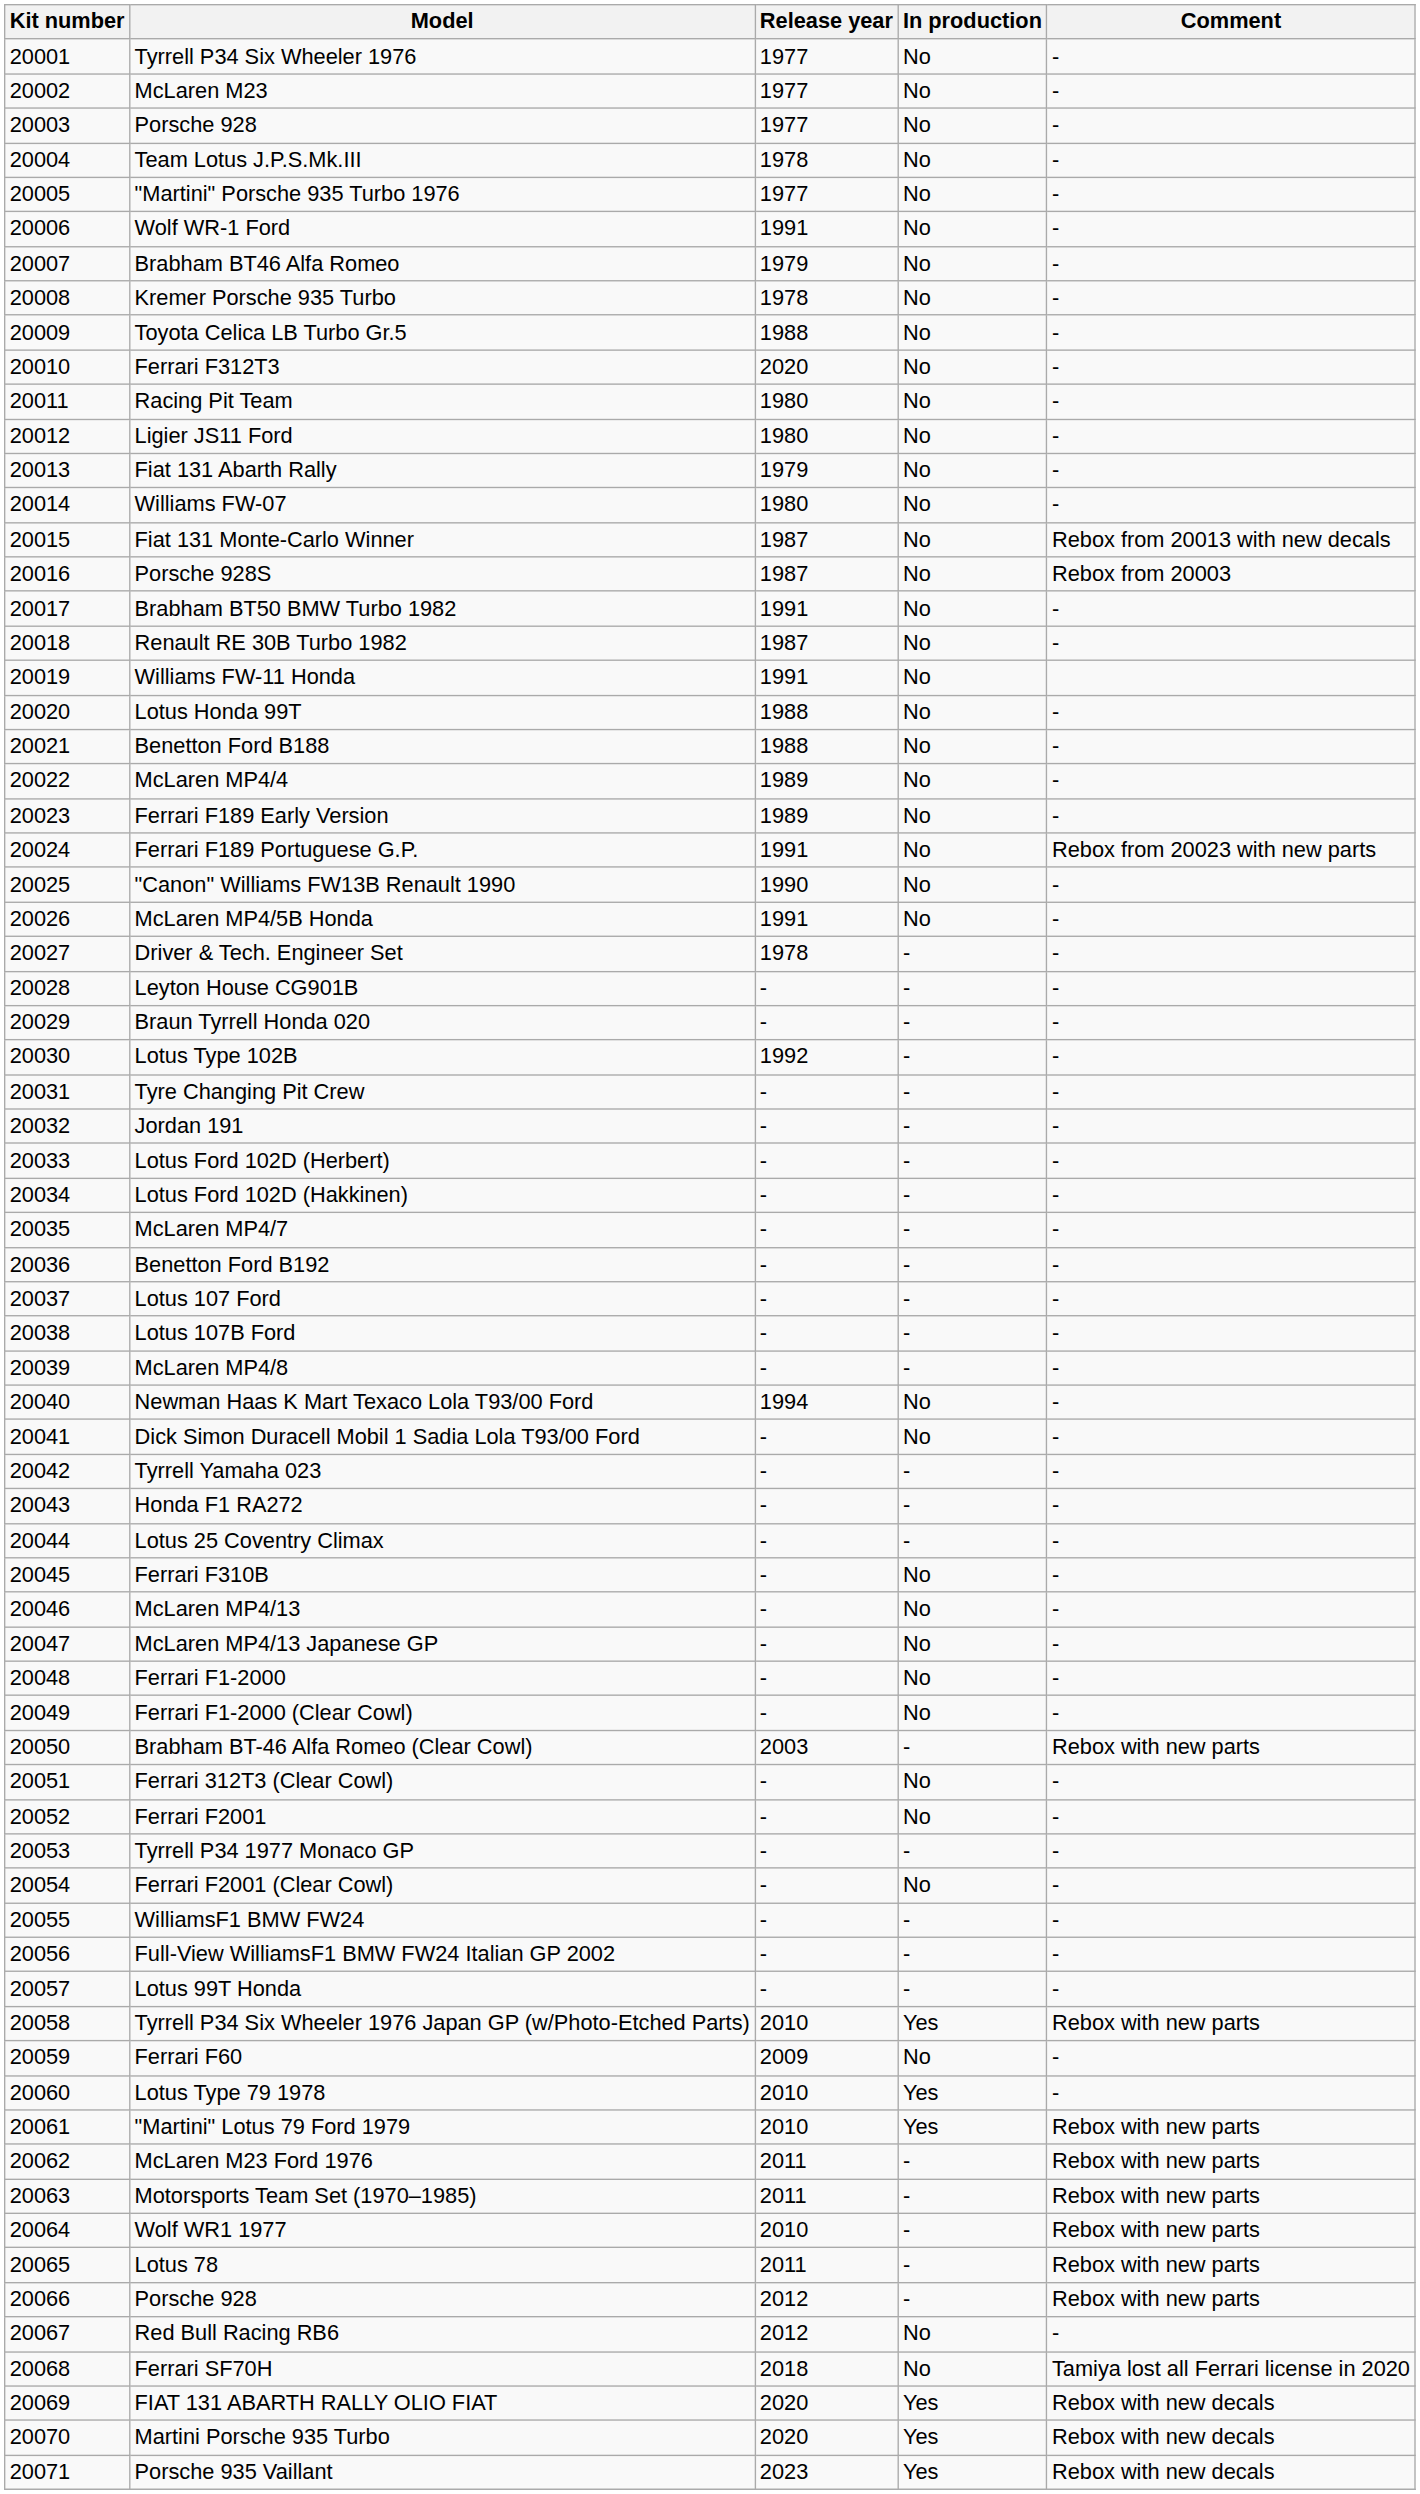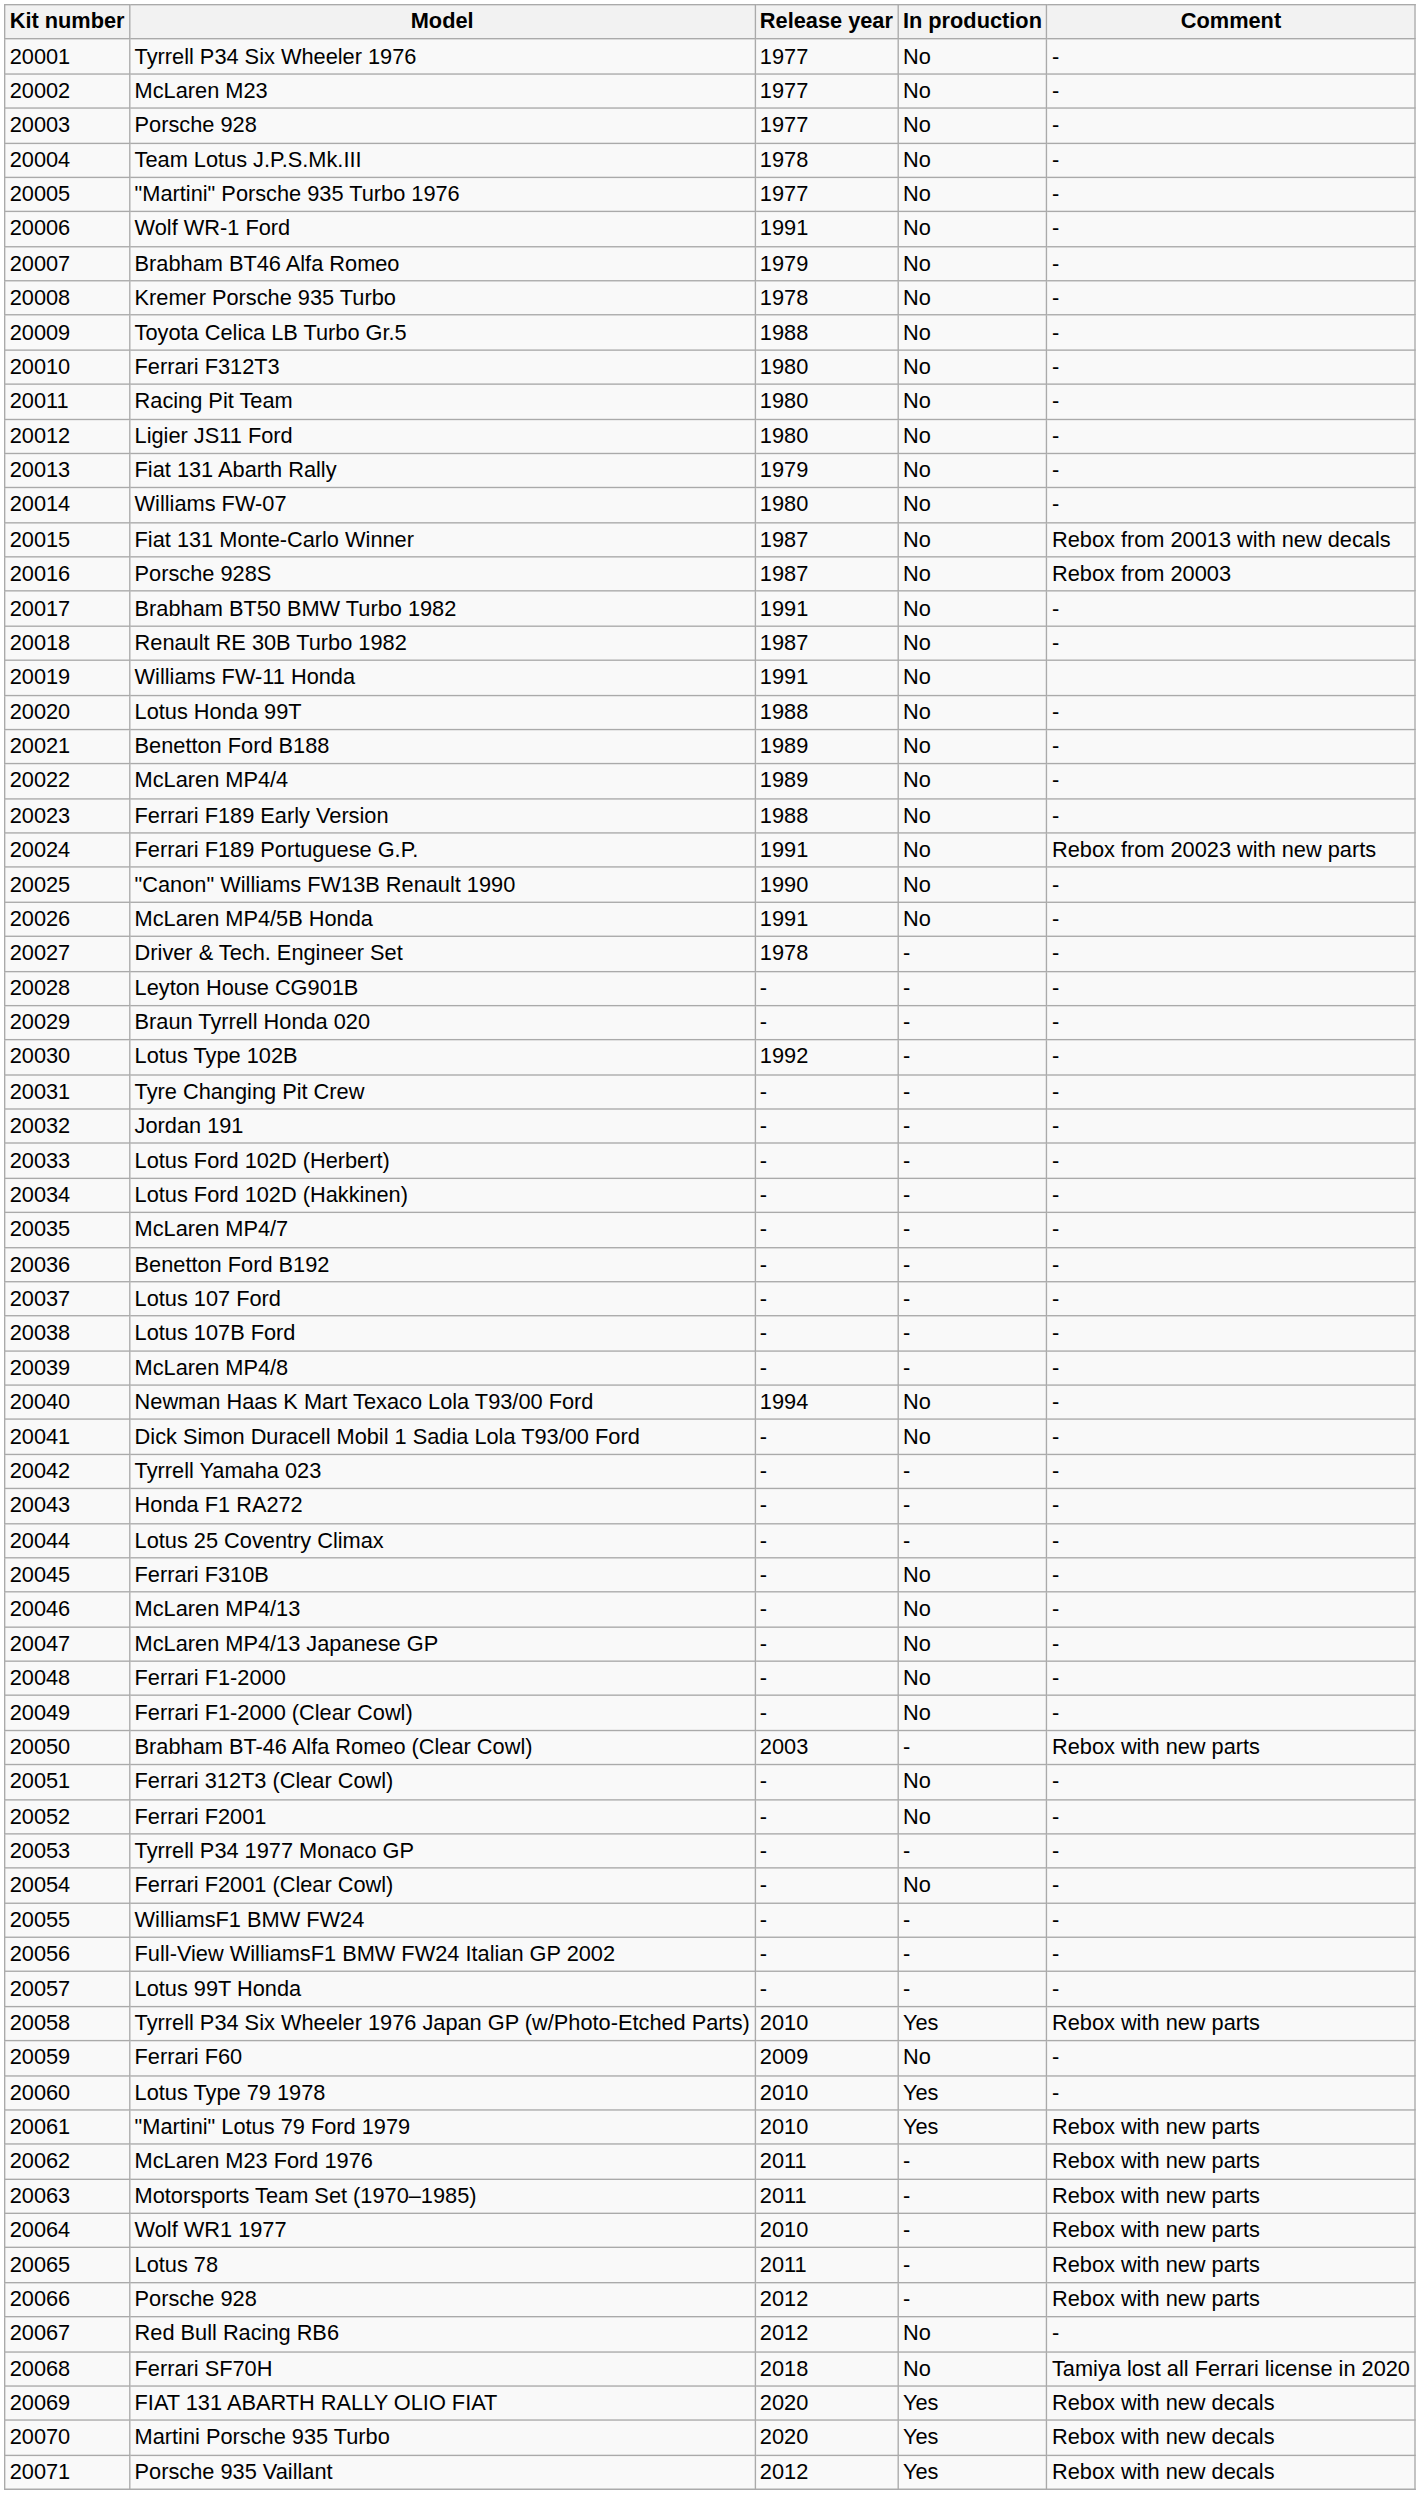 <table class="wikitable">
 <tr>
 <th>Kit number</th>
 <th>Model</th>
 <th>Release year</th>
 <th>In production</th>
 <th>Comment</th>
 </tr>
 <tr>
 <td>20001</td>
 <td>Tyrrell P34 Six Wheeler 1976</td>
 <td>1977</td>
 <td>No</td>
 <td>-</td>
 </tr>
 <tr>
 <td>20002</td>
 <td>McLaren M23</td>
 <td>1977</td>
 <td>No</td>
 <td>-</td>
 </tr>
 <tr>
 <td>20003</td>
 <td>Porsche 928</td>
 <td>1977</td>
 <td>No</td>
 <td>-</td>
 </tr>
 <tr>
 <td>20004</td>
 <td>Team Lotus J.P.S.Mk.III</td>
 <td>1978</td>
 <td>No</td>
 <td>-</td>
 </tr>
 <tr>
 <td>20005</td>
 <td>"Martini" Porsche 935 Turbo 1976</td>
 <td>1977</td>
 <td>No</td>
 <td>-</td>
 </tr>
 <tr>
 <td>20006</td>
 <td>Wolf WR-1 Ford</td>
 <td>1991</td>
 <td>No</td>
 <td>-</td>
 </tr>
 <tr>
 <td>20007</td>
 <td>Brabham BT46 Alfa Romeo</td>
 <td>1979</td>
 <td>No</td>
 <td>-</td>
 </tr>
 <tr>
 <td>20008</td>
 <td>Kremer Porsche 935 Turbo</td>
 <td>1978</td>
 <td>No</td>
 <td>-</td>
 </tr>
 <tr>
 <td>20009</td>
 <td>Toyota Celica LB Turbo Gr.5</td>
 <td>1988</td>
 <td>No</td>
 <td>-</td>
 </tr>
 <tr>
 <td>20010</td>
 <td>Ferrari F312T3</td>
-<td>2020</td>
+<td>1980</td>
 <td>No</td>
 <td>-</td>
 </tr>
 <tr>
 <td>20011</td>
 <td>Racing Pit Team</td>
 <td>1980</td>
 <td>No</td>
 <td>-</td>
 </tr>
 <tr>
 <td>20012</td>
 <td>Ligier JS11 Ford</td>
 <td>1980</td>
 <td>No</td>
 <td>-</td>
 </tr>
 <tr>
 <td>20013</td>
 <td>Fiat 131 Abarth Rally</td>
 <td>1979</td>
 <td>No</td>
 <td>-</td>
 </tr>
 <tr>
 <td>20014</td>
 <td>Williams FW-07</td>
 <td>1980</td>
 <td>No</td>
 <td>-</td>
 </tr>
 <tr>
 <td>20015</td>
 <td>Fiat 131 Monte-Carlo Winner</td>
 <td>1987</td>
 <td>No</td>
 <td>Rebox from 20013 with new decals</td>
 </tr>
 <tr>
 <td>20016</td>
 <td>Porsche 928S</td>
 <td>1987</td>
 <td>No</td>
 <td>Rebox from 20003</td>
 </tr>
 <tr>
 <td>20017</td>
 <td>Brabham BT50 BMW Turbo 1982</td>
 <td>1991</td>
 <td>No</td>
 <td>-</td>
 </tr>
 <tr>
 <td>20018</td>
 <td>Renault RE 30B Turbo 1982</td>
 <td>1987</td>
 <td>No</td>
 <td>-</td>
 </tr>
 <tr>
 <td>20019</td>
 <td>Williams FW-11 Honda</td>
 <td>1991</td>
 <td>No</td>
 <td></td>
 </tr>
 <tr>
 <td>20020</td>
 <td>Lotus Honda 99T</td>
 <td>1988</td>
 <td>No</td>
 <td>-</td>
 </tr>
 <tr>
 <td>20021</td>
 <td>Benetton Ford B188</td>
-<td>1988</td>
+<td>1989</td>
 <td>No</td>
 <td>-</td>
 </tr>
 <tr>
 <td>20022</td>
 <td>McLaren MP4/4</td>
 <td>1989</td>
 <td>No</td>
 <td>-</td>
 </tr>
 <tr>
 <td>20023</td>
 <td>Ferrari F189 Early Version</td>
-<td>1989</td>
+<td>1988</td>
 <td>No</td>
 <td>-</td>
 </tr>
 <tr>
 <td>20024</td>
 <td>Ferrari F189 Portuguese G.P.</td>
 <td>1991</td>
 <td>No</td>
 <td>Rebox from 20023 with new parts</td>
 </tr>
 <tr>
 <td>20025</td>
 <td>"Canon" Williams FW13B Renault 1990</td>
 <td>1990</td>
 <td>No</td>
 <td>-</td>
 </tr>
 <tr>
 <td>20026</td>
 <td>McLaren MP4/5B Honda</td>
 <td>1991</td>
 <td>No</td>
 <td>-</td>
 </tr>
 <tr>
 <td>20027</td>
 <td>Driver & Tech. Engineer Set</td>
 <td>1978</td>
 <td>-</td>
 <td>-</td>
 </tr>
 <tr>
 <td>20028</td>
 <td>Leyton House CG901B</td>
 <td>-</td>
 <td>-</td>
 <td>-</td>
 </tr>
 <tr>
 <td>20029</td>
 <td>Braun Tyrrell Honda 020</td>
 <td>-</td>
 <td>-</td>
 <td>-</td>
 </tr>
 <tr>
 <td>20030</td>
 <td>Lotus Type 102B</td>
 <td>1992</td>
 <td>-</td>
 <td>-</td>
 </tr>
 <tr>
 <td>20031</td>
 <td>Tyre Changing Pit Crew</td>
 <td>-</td>
 <td>-</td>
 <td>-</td>
 </tr>
 <tr>
 <td>20032</td>
 <td>Jordan 191</td>
 <td>-</td>
 <td>-</td>
 <td>-</td>
 </tr>
 <tr>
 <td>20033</td>
 <td>Lotus Ford 102D (Herbert)</td>
 <td>-</td>
 <td>-</td>
 <td>-</td>
 </tr>
 <tr>
 <td>20034</td>
 <td>Lotus Ford 102D (Hakkinen)</td>
 <td>-</td>
 <td>-</td>
 <td>-</td>
 </tr>
 <tr>
 <td>20035</td>
 <td>McLaren MP4/7</td>
 <td>-</td>
 <td>-</td>
 <td>-</td>
 </tr>
 <tr>
 <td>20036</td>
 <td>Benetton Ford B192</td>
 <td>-</td>
 <td>-</td>
 <td>-</td>
 </tr>
 <tr>
 <td>20037</td>
 <td>Lotus 107 Ford</td>
 <td>-</td>
 <td>-</td>
 <td>-</td>
 </tr>
 <tr>
 <td>20038</td>
 <td>Lotus 107B Ford</td>
 <td>-</td>
 <td>-</td>
 <td>-</td>
 </tr>
 <tr>
 <td>20039</td>
 <td>McLaren MP4/8</td>
 <td>-</td>
 <td>-</td>
 <td>-</td>
 </tr>
 <tr>
 <td>20040</td>
 <td>Newman Haas K Mart Texaco Lola T93/00 Ford</td>
 <td>1994</td>
 <td>No</td>
 <td>-</td>
 </tr>
 <tr>
 <td>20041</td>
 <td>Dick Simon Duracell Mobil 1 Sadia Lola T93/00 Ford</td>
 <td>-</td>
 <td>No</td>
 <td>-</td>
 </tr>
 <tr>
 <td>20042</td>
 <td>Tyrrell Yamaha 023</td>
 <td>-</td>
 <td>-</td>
 <td>-</td>
 </tr>
 <tr>
 <td>20043</td>
 <td>Honda F1 RA272</td>
 <td>-</td>
 <td>-</td>
 <td>-</td>
 </tr>
 <tr>
 <td>20044</td>
 <td>Lotus 25 Coventry Climax</td>
 <td>-</td>
 <td>-</td>
 <td>-</td>
 </tr>
 <tr>
 <td>20045</td>
 <td>Ferrari F310B</td>
 <td>-</td>
 <td>No</td>
 <td>-</td>
 </tr>
 <tr>
 <td>20046</td>
 <td>McLaren MP4/13</td>
 <td>-</td>
 <td>No</td>
 <td>-</td>
 </tr>
 <tr>
 <td>20047</td>
 <td>McLaren MP4/13 Japanese GP</td>
 <td>-</td>
 <td>No</td>
 <td>-</td>
 </tr>
 <tr>
 <td>20048</td>
 <td>Ferrari F1-2000</td>
 <td>-</td>
 <td>No</td>
 <td>-</td>
 </tr>
 <tr>
 <td>20049</td>
 <td>Ferrari F1-2000 (Clear Cowl)</td>
 <td>-</td>
 <td>No</td>
 <td>-</td>
 </tr>
 <tr>
 <td>20050</td>
 <td>Brabham BT-46 Alfa Romeo (Clear Cowl)</td>
 <td>2003</td>
 <td>-</td>
 <td>Rebox with new parts</td>
 </tr>
 <tr>
 <td>20051</td>
 <td>Ferrari 312T3 (Clear Cowl)</td>
 <td>-</td>
 <td>No</td>
 <td>-</td>
 </tr>
 <tr>
 <td>20052</td>
 <td>Ferrari F2001</td>
 <td>-</td>
 <td>No</td>
 <td>-</td>
 </tr>
 <tr>
 <td>20053</td>
 <td>Tyrrell P34 1977 Monaco GP</td>
 <td>-</td>
 <td>-</td>
 <td>-</td>
 </tr>
 <tr>
 <td>20054</td>
 <td>Ferrari F2001 (Clear Cowl)</td>
 <td>-</td>
 <td>No</td>
 <td>-</td>
 </tr>
 <tr>
 <td>20055</td>
 <td>WilliamsF1 BMW FW24</td>
 <td>-</td>
 <td>-</td>
 <td>-</td>
 </tr>
 <tr>
 <td>20056</td>
 <td>Full-View WilliamsF1 BMW FW24 Italian GP 2002</td>
 <td>-</td>
 <td>-</td>
 <td>-</td>
 </tr>
 <tr>
 <td>20057</td>
 <td>Lotus 99T Honda</td>
 <td>-</td>
 <td>-</td>
 <td>-</td>
 </tr>
 <tr>
 <td>20058</td>
 <td>Tyrrell P34 Six Wheeler 1976 Japan GP (w/Photo-Etched Parts)</td>
 <td>2010</td>
 <td>Yes</td>
 <td>Rebox with new parts</td>
 </tr>
 <tr>
 <td>20059</td>
 <td>Ferrari F60</td>
 <td>2009</td>
 <td>No</td>
 <td>-</td>
 </tr>
 <tr>
 <td>20060</td>
 <td>Lotus Type 79 1978</td>
 <td>2010</td>
 <td>Yes</td>
 <td>-</td>
 </tr>
 <tr>
 <td>20061</td>
 <td>"Martini" Lotus 79 Ford 1979</td>
 <td>2010</td>
 <td>Yes</td>
 <td>Rebox with new parts</td>
 </tr>
 <tr>
 <td>20062</td>
 <td>McLaren M23 Ford 1976</td>
 <td>2011</td>
 <td>-</td>
 <td>Rebox with new parts</td>
 </tr>
 <tr>
 <td>20063</td>
 <td>Motorsports Team Set (1970–1985)</td>
 <td>2011</td>
 <td>-</td>
 <td>Rebox with new parts</td>
 </tr>
 <tr>
 <td>20064</td>
 <td>Wolf WR1 1977</td>
 <td>2010</td>
 <td>-</td>
 <td>Rebox with new parts</td>
 </tr>
 <tr>
 <td>20065</td>
 <td>Lotus 78</td>
 <td>2011</td>
 <td>-</td>
 <td>Rebox with new parts</td>
 </tr>
 <tr>
 <td>20066</td>
 <td>Porsche 928</td>
 <td>2012</td>
 <td>-</td>
 <td>Rebox with new parts</td>
 </tr>
 <tr>
 <td>20067</td>
 <td>Red Bull Racing RB6</td>
 <td>2012</td>
 <td>No</td>
 <td>-</td>
 </tr>
 <tr>
 <td>20068</td>
 <td>Ferrari SF70H</td>
 <td>2018</td>
 <td>No</td>
 <td>Tamiya lost all Ferrari license in 2020</td>
 </tr>
 <tr>
 <td>20069</td>
 <td>FIAT 131 ABARTH RALLY OLIO FIAT</td>
 <td>2020</td>
 <td>Yes</td>
 <td>Rebox with new decals</td>
 </tr>
 <tr>
 <td>20070</td>
 <td>Martini Porsche 935 Turbo</td>
 <td>2020</td>
 <td>Yes</td>
 <td>Rebox with new decals</td>
 </tr>
 <tr>
 <td>20071</td>
 <td>Porsche 935 Vaillant</td>
-<td>2023</td>
+<td>2012</td>
 <td>Yes</td>
 <td>Rebox with new decals</td>
 </tr>
 <tr>
 </tr>
 </table>
